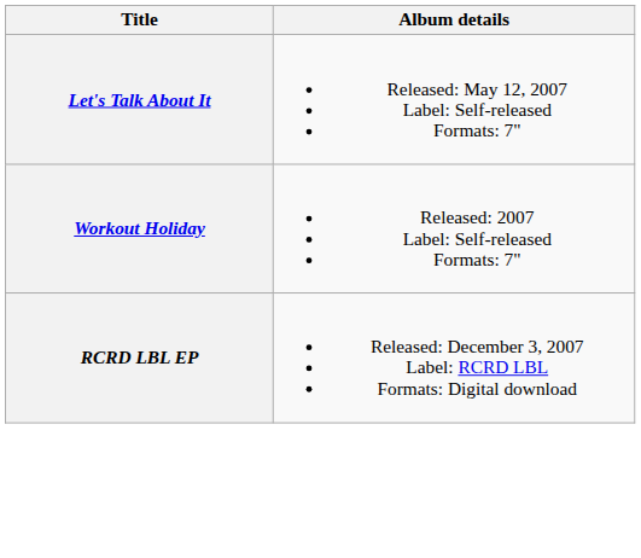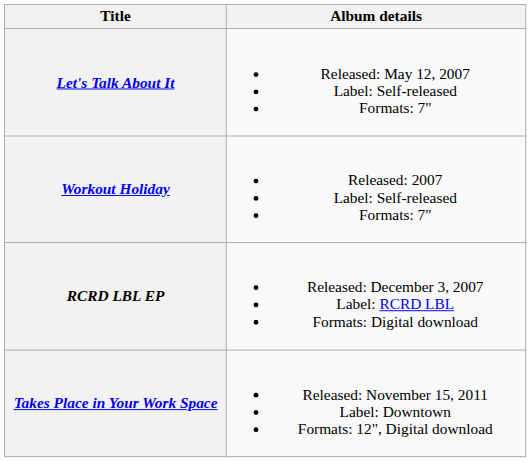 <table class="wikitable plainrowheaders" style="text-align:center;">
 <tr>
 <th scope="col" rowspan="1" style="width:14em;">Title</th>
 <th scope="col" rowspan="1" style="width:19em;">Album details</th>
 </tr>
 <tr>
 <th scope="row"><em><a href='#'>Let's Talk About It</a></em></th>
 <td><br><ul><li>Released: May 12, 2007</li><li>Label: Self-released</li><li>Formats: 7"</li></ul></td>
 </tr>
 <tr>
 <th scope="row"><em><a href='#'>Workout Holiday</a></em></th>
 <td><br><ul><li>Released: 2007</li><li>Label: Self-released</li><li>Formats: 7"</li></ul></td>
 </tr>
 <tr>
 <th scope="row"><em>RCRD LBL EP</em></th>
 <td><br><ul><li>Released: December 3, 2007</li><li>Label: <a href='#'>RCRD LBL</a></li><li>Formats: Digital download</li></ul></td>
 </tr>
+<tr>
+<th scope="row"><em><a href='#'>Takes Place in Your Work Space</a></em></th>
+<td><br><ul><li>Released: November 15, 2011</li><li>Label: Downtown</li><li>Formats: 12", Digital download</li></ul></td>
+</tr>
 </table>
